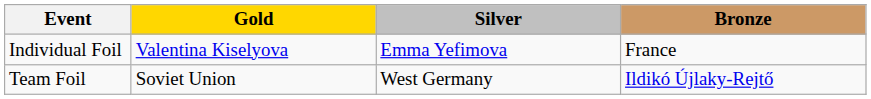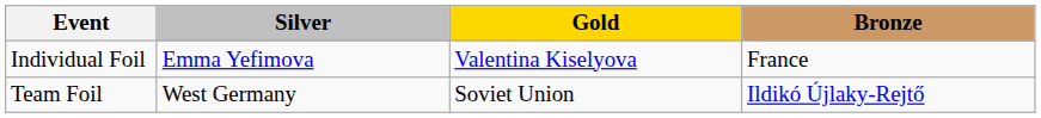 <table class="wikitable">
 <tr>
 <th width="100">Event</th>
+<th style="background-color:silver;" width="200"> Silver</th>
 <th style="background-color:gold;" width="200"> Gold</th>
-<th style="background-color:silver;" width="200"> Silver</th>
 <th style="background-color:#CC9966;" width="200"> Bronze</th>
 </tr>
 <tr>
 <td>Individual Foil</td>
+<td> <a href='#'>Emma Yefimova</a></td>
 <td> <a href='#'>Valentina Kiselyova</a></td>
-<td> <a href='#'>Emma Yefimova</a></td>
 <td> France</td>
 </tr>
 <tr>
 <td>Team Foil</td>
+<td> West Germany</td>
 <td> Soviet Union</td>
-<td> West Germany</td>
 <td> <a href='#'>Ildikó Újlaky-Rejtő</a></td>
 </tr>
 </table>
